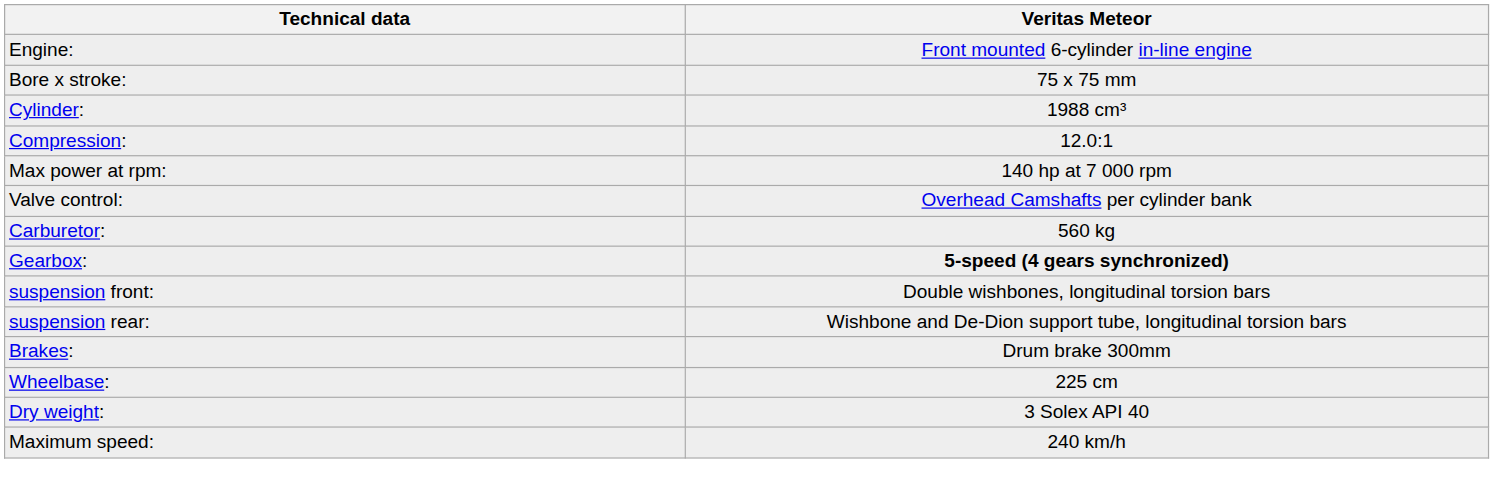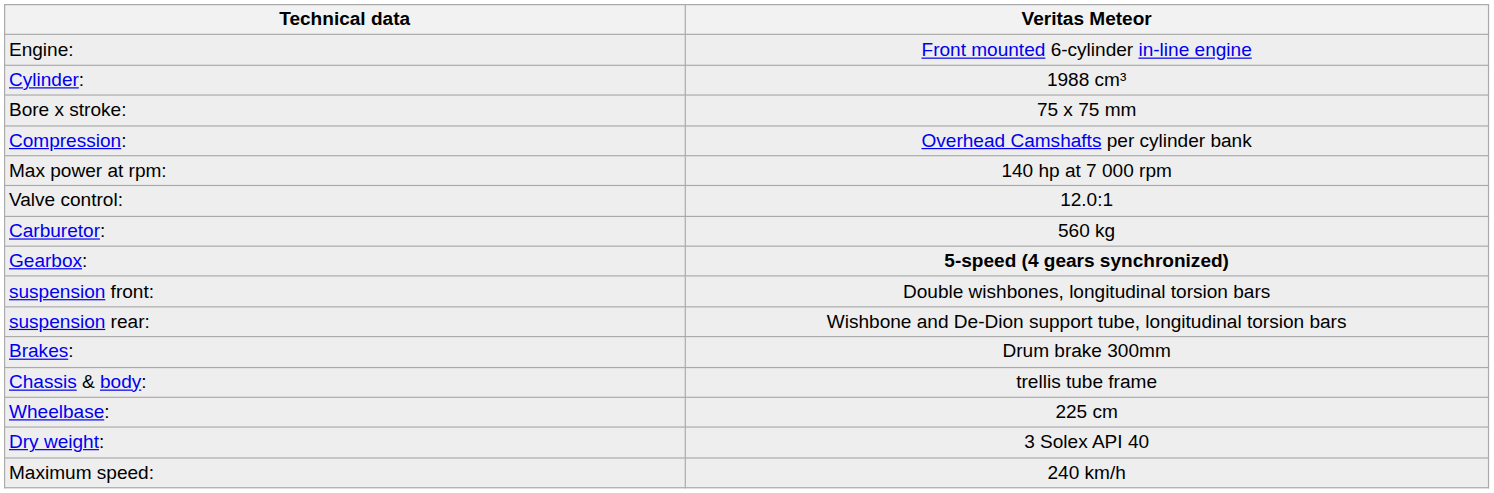 <table class="prettytable">
 <tr ---- bgcolor="#DDDDDD">
 <th width="22%">Technical data</th>
 <th width="26%">Veritas Meteor</th>
 </tr>
 <tr ---- bgcolor="#EEEEEE">
 <td>Engine: </td>
 <td align="center"><a href='#'>Front mounted</a> 6-cylinder <a href='#'>in-line engine</a></td>
 </tr>
 <tr ---- bgcolor="#EEEEEE">
+<td><a href='#'>Cylinder</a>: </td>
+<td align="center">1988 cm³</td>
+</tr>
+<tr ---- bgcolor="#EEEEEE">
 <td>Bore x stroke: </td>
 <td align="center">75 x 75 mm</td>
 </tr>
 <tr ---- bgcolor="#EEEEEE">
-<td><a href='#'>Cylinder</a>: </td>
-<td align="center">1988 cm³</td>
-</tr>
-<tr ---- bgcolor="#EEEEEE">
 <td><a href='#'>Compression</a>: </td>
-<td align="center">12.0:1</td>
+<td align="center"><a href='#'>Overhead Camshafts</a> per cylinder bank</td>
 </tr>
 <tr ---- bgcolor="#EEEEEE">
 <td>Max power at rpm: </td>
 <td align="center">140 hp at 7 000 rpm</td>
 </tr>
 <tr ---- bgcolor="#EEEEEE">
 <td>Valve control: </td>
-<td align="center"><a href='#'>Overhead Camshafts</a> per cylinder bank</td>
+<td align="center">12.0:1</td>
 </tr>
 <tr ---- bgcolor="#EEEEEE">
 <td><a href='#'>Carburetor</a>: </td>
 <td align="center">560 kg</td>
 </tr>
 <tr ---- bgcolor="#EEEEEE">
 <td><a href='#'>Gearbox</a>: </td>
 <td align="center"><strong>5-speed (4 gears synchronized)</strong></td>
 </tr>
 <tr ---- bgcolor="#EEEEEE">
 <td><a href='#'>suspension</a> front: </td>
 <td align="center">Double wishbones, longitudinal torsion bars</td>
 </tr>
 <tr ---- bgcolor="#EEEEEE">
 <td><a href='#'>suspension</a> rear: </td>
 <td align="center">Wishbone and De-Dion support tube, longitudinal torsion bars</td>
 </tr>
 <tr ---- bgcolor="#EEEEEE">
 <td><a href='#'>Brakes</a>: </td>
 <td align="center">Drum brake 300mm</td>
 </tr>
 <tr ---- bgcolor="#EEEEEE">
+<td><a href='#'>Chassis</a> & <a href='#'>body</a>: </td>
+<td align="center">trellis tube frame</td>
+</tr>
+<tr ---- bgcolor="#EEEEEE">
 <td><a href='#'>Wheelbase</a>: </td>
 <td align="center">225 cm</td>
 </tr>
 <tr ---- bgcolor="#EEEEEE">
 <td><a href='#'>Dry weight</a>: </td>
 <td align="center">3 Solex API 40</td>
 </tr>
 <tr ---- bgcolor="#EEEEEE">
 <td>Maximum speed: </td>
 <td align="center">240 km/h</td>
 </tr>
 </table>
